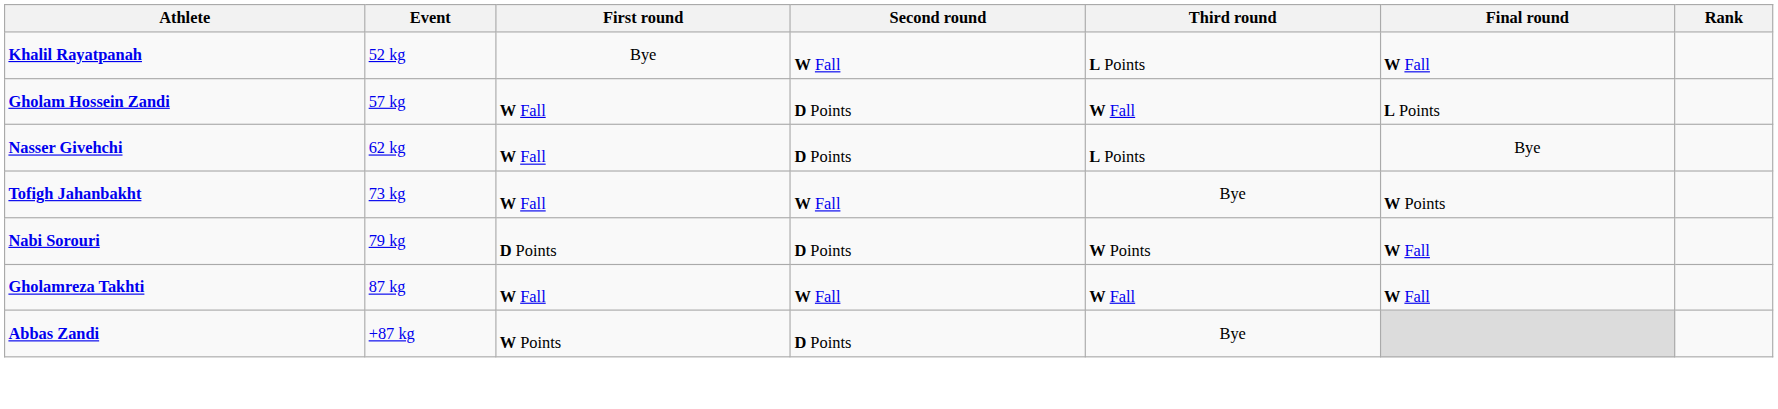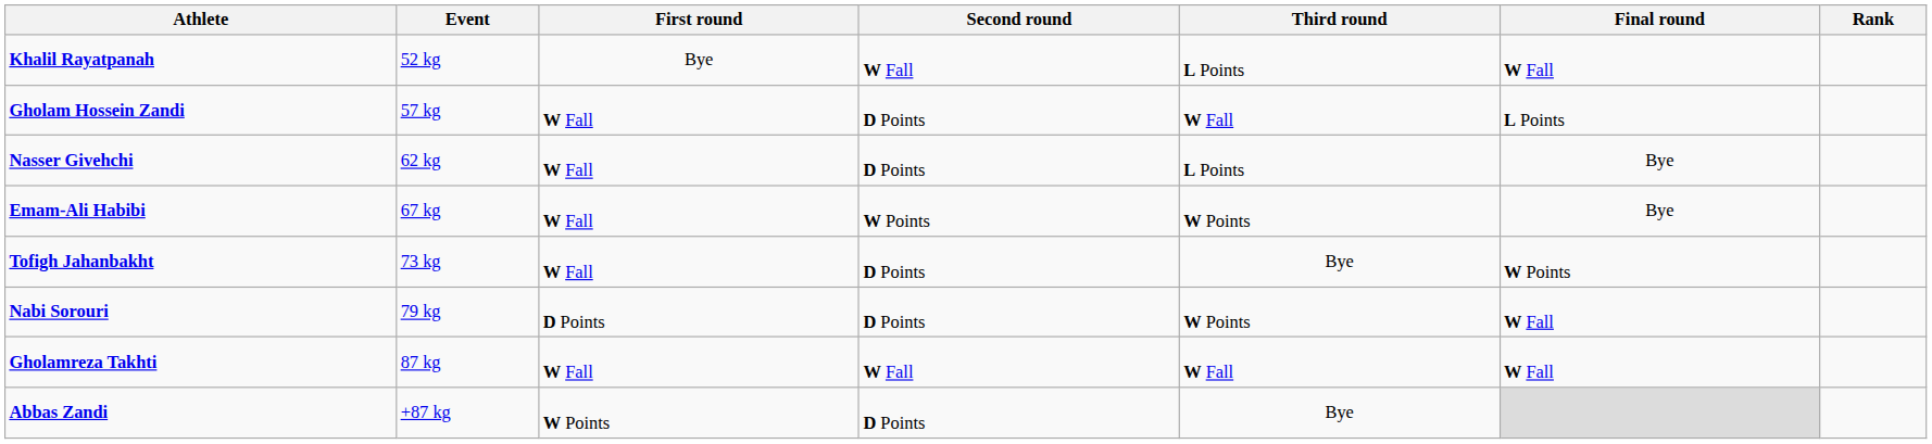 <table class="wikitable" width="98%" style="text-align:left; font-size:90%">
 <tr>
 <th width="11%">Athlete</th>
 <th width="4%">Event</th>
 <th width="9%">First round</th>
 <th width="9%">Second round</th>
 <th width="9%">Third round</th>
 <th width="9%">Final round</th>
 <th width="3%">Rank</th>
 </tr>
 <tr>
 <td><strong><a href='#'>Khalil Rayatpanah</a></strong></td>
 <td><a href='#'>52 kg</a></td>
 <td align=center>Bye</td>
 <td><br><strong>W</strong> <a href='#'>Fall</a></td>
 <td><br><strong>L</strong> Points</td>
 <td><br><strong>W</strong> <a href='#'>Fall</a></td>
 <td align=center></td>
 </tr>
 <tr>
 <td><strong><a href='#'>Gholam Hossein Zandi</a></strong></td>
 <td><a href='#'>57 kg</a></td>
 <td><br><strong>W</strong> <a href='#'>Fall</a></td>
 <td><br><strong>D</strong> Points</td>
 <td><br><strong>W</strong> <a href='#'>Fall</a></td>
 <td><br><strong>L</strong> Points</td>
 <td align=center></td>
 </tr>
 <tr>
 <td><strong><a href='#'>Nasser Givehchi</a></strong></td>
 <td><a href='#'>62 kg</a></td>
 <td><br><strong>W</strong> <a href='#'>Fall</a></td>
 <td><br><strong>D</strong> Points</td>
 <td><br><strong>L</strong> Points</td>
 <td align=center>Bye</td>
 <td align=center></td>
 </tr>
 <tr>
+<td><strong><a href='#'>Emam-Ali Habibi</a></strong></td>
+<td><a href='#'>67 kg</a></td>
+<td><br><strong>W</strong> <a href='#'>Fall</a></td>
+<td><br><strong>W</strong> Points</td>
+<td><br><strong>W</strong> Points</td>
+<td align=center>Bye</td>
+<td align=center></td>
+</tr>
+<tr>
 <td><strong><a href='#'>Tofigh Jahanbakht</a></strong></td>
 <td><a href='#'>73 kg</a></td>
 <td><br><strong>W</strong> <a href='#'>Fall</a></td>
-<td><br><strong>W</strong> <a href='#'>Fall</a></td>
+<td><br><strong>D</strong> Points</td>
 <td align=center>Bye</td>
 <td><br><strong>W</strong> Points</td>
 <td align=center></td>
 </tr>
 <tr>
 <td><strong><a href='#'>Nabi Sorouri</a></strong></td>
 <td><a href='#'>79 kg</a></td>
 <td><br><strong>D</strong> Points</td>
 <td><br><strong>D</strong> Points</td>
 <td><br><strong>W</strong> Points</td>
 <td><br><strong>W</strong> <a href='#'>Fall</a></td>
 <td align=center></td>
 </tr>
 <tr>
 <td><strong><a href='#'>Gholamreza Takhti</a></strong></td>
 <td><a href='#'>87 kg</a></td>
 <td><br><strong>W</strong> <a href='#'>Fall</a></td>
 <td><br><strong>W</strong> <a href='#'>Fall</a></td>
 <td><br><strong>W</strong> <a href='#'>Fall</a></td>
 <td><br><strong>W</strong> <a href='#'>Fall</a></td>
 <td align=center></td>
 </tr>
 <tr>
 <td><strong><a href='#'>Abbas Zandi</a></strong></td>
 <td><a href='#'>+87 kg</a></td>
 <td><br><strong>W</strong> Points</td>
 <td><br><strong>D</strong> Points</td>
 <td align=center>Bye</td>
 <td bgcolor=#DCDCDC></td>
 <td align=center></td>
 </tr>
 </table>
